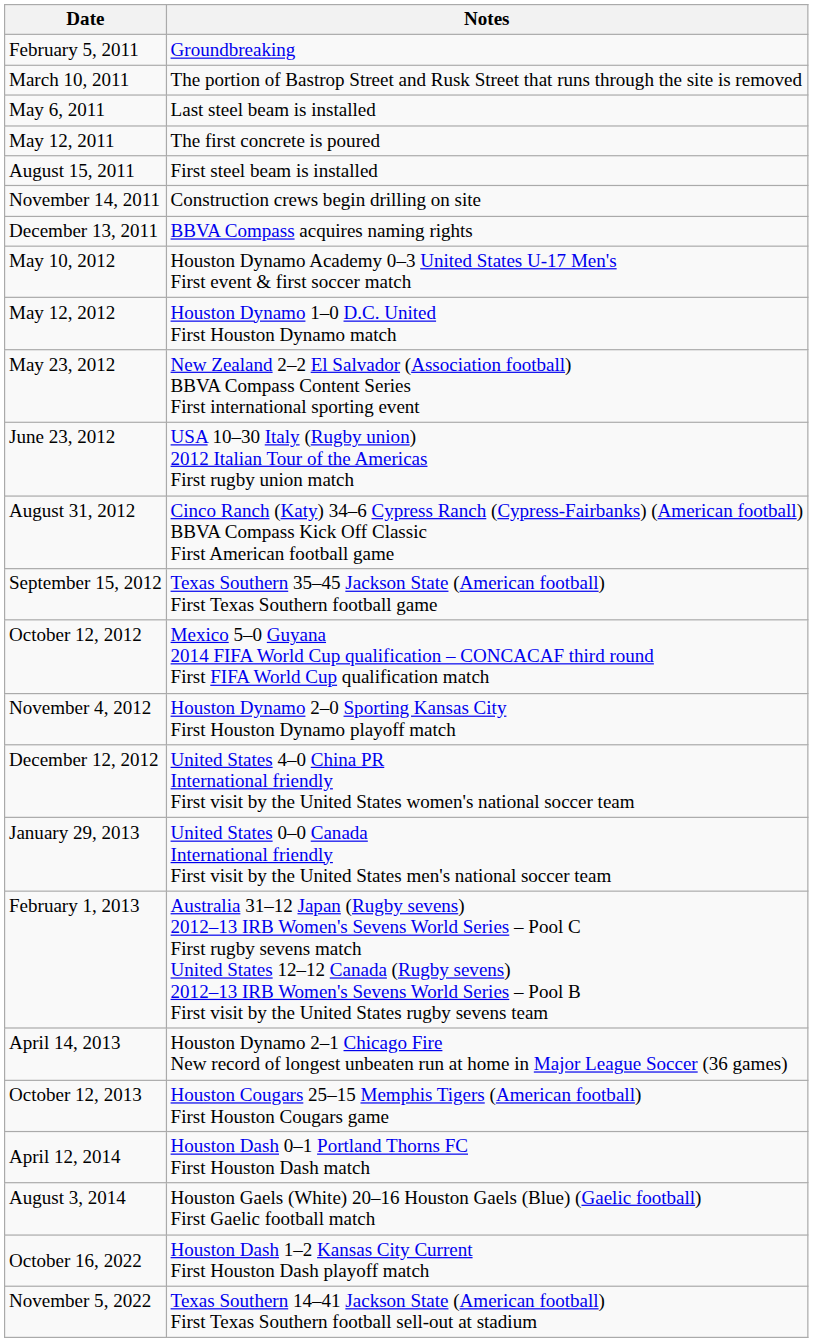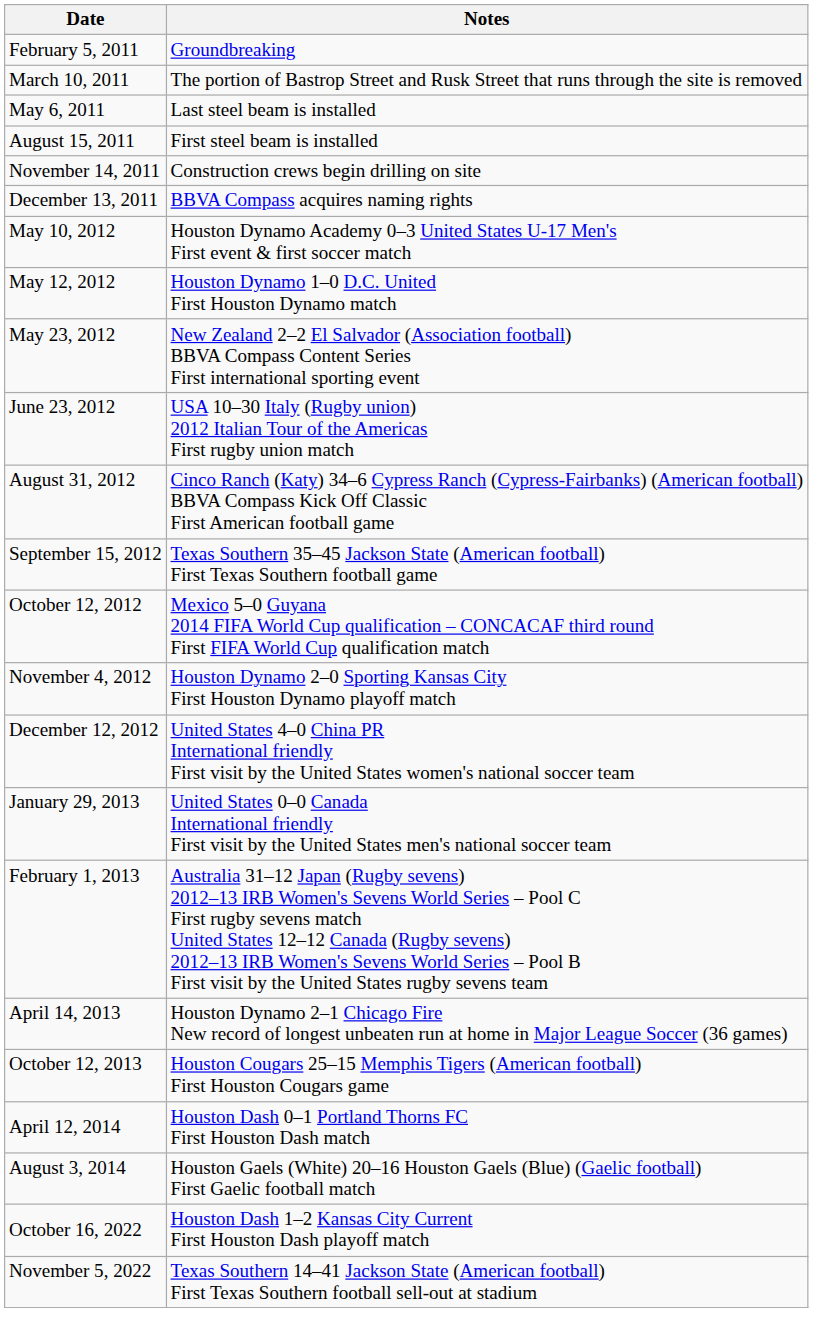 <table class="wikitable">
 <tr>
 <th align="left" valign="top">Date</th>
 <th align="left" valign="top">Notes</th>
 </tr>
 <tr>
 <td align="left" valign="top">February 5, 2011</td>
 <td align="left" valign="top"><a href='#'>Groundbreaking</a></td>
 </tr>
 <tr>
 <td align="left" valign="top">March 10, 2011</td>
 <td align="left" valign="top">The portion of Bastrop Street and Rusk Street that runs through the site is removed</td>
 </tr>
 <tr>
 <td align="left" valign="top">May 6, 2011</td>
 <td align="left" valign="top">Last steel beam is installed</td>
-</tr>
-<tr>
-<td align="left" valign="top">May 12, 2011</td>
-<td align="left" valign="top">The first concrete is poured</td>
 </tr>
 <tr>
 <td align="left" valign="top">August 15, 2011</td>
 <td align="left" valign="top">First steel beam is installed</td>
 </tr>
 <tr>
 <td align="left" valign="top">November 14, 2011</td>
 <td align="left" valign="top">Construction crews begin drilling on site</td>
 </tr>
 <tr>
 <td align="left" valign="top">December 13, 2011</td>
 <td align="left" valign="top"><a href='#'>BBVA Compass</a> acquires naming rights</td>
 </tr>
 <tr>
 <td align="left" valign="top">May 10, 2012</td>
 <td align="left" valign="top">Houston Dynamo Academy 0–3 <a href='#'>United States U-17 Men's</a><br>First event & first soccer match</td>
 </tr>
 <tr>
 <td align="left" valign="top">May 12, 2012</td>
 <td align="left" valign="top"><a href='#'>Houston Dynamo</a> 1–0 <a href='#'>D.C. United</a><br>First Houston Dynamo match</td>
 </tr>
 <tr>
 <td align="left" valign="top">May 23, 2012</td>
 <td align="left" valign="top"><a href='#'>New Zealand</a> 2–2 <a href='#'>El Salvador</a> (<a href='#'>Association football</a>)<br>BBVA Compass Content Series<br>First international sporting event</td>
 </tr>
 <tr>
 <td align="left" valign="top">June 23, 2012</td>
 <td align="left" valign="top"><a href='#'>USA</a> 10–30 <a href='#'>Italy</a> (<a href='#'>Rugby union</a>)<br><a href='#'>2012 Italian Tour of the Americas</a><br>First rugby union match</td>
 </tr>
 <tr>
 <td align="left" valign="top">August 31, 2012</td>
 <td align="left" valign="top"><a href='#'>Cinco Ranch</a> (<a href='#'>Katy</a>) 34–6 <a href='#'>Cypress Ranch</a> (<a href='#'>Cypress-Fairbanks</a>) (<a href='#'>American football</a>)<br>BBVA Compass Kick Off Classic<br>First American football game</td>
 </tr>
 <tr>
 <td align="left" valign="top">September 15, 2012</td>
 <td align="left" valign="top"><a href='#'>Texas Southern</a> 35–45 <a href='#'>Jackson State</a> (<a href='#'>American football</a>)<br>First Texas Southern football game</td>
 </tr>
 <tr>
 <td align="left" valign="top">October 12, 2012</td>
 <td align="left" valign="top"><a href='#'>Mexico</a> 5–0 <a href='#'>Guyana</a> <br><a href='#'>2014 FIFA World Cup qualification – CONCACAF third round</a><br>First <a href='#'>FIFA World Cup</a> qualification match</td>
 </tr>
 <tr>
 <td align="left" valign="top">November 4, 2012</td>
 <td align="left" valign="top"><a href='#'>Houston Dynamo</a> 2–0 <a href='#'>Sporting Kansas City</a><br>First Houston Dynamo playoff match</td>
 </tr>
 <tr>
 <td align="left" valign="top">December 12, 2012</td>
 <td align="left" valign="top"><a href='#'>United States</a> 4–0 <a href='#'>China PR</a><br><a href='#'>International friendly</a><br>First visit by the United States women's national soccer team</td>
 </tr>
 <tr>
 <td align="left" valign="top">January 29, 2013</td>
 <td align="left" valign="top"><a href='#'>United States</a> 0–0 <a href='#'>Canada</a><br><a href='#'>International friendly</a><br>First visit by the United States men's national soccer team</td>
 </tr>
 <tr>
 <td align="left" valign="top">February 1, 2013</td>
 <td align="left" valign="top"><a href='#'>Australia</a> 31–12 <a href='#'>Japan</a> (<a href='#'>Rugby sevens</a>)<br><a href='#'>2012–13 IRB Women's Sevens World Series</a> – Pool C<br>First rugby sevens match<br><a href='#'>United States</a> 12–12 <a href='#'>Canada</a> (<a href='#'>Rugby sevens</a>)<br><a href='#'>2012–13 IRB Women's Sevens World Series</a> – Pool B<br>First visit by the United States rugby sevens team</td>
 </tr>
 <tr>
 <td align="left" valign="top">April 14, 2013</td>
 <td align="left" valign="top">Houston Dynamo 2–1 <a href='#'>Chicago Fire</a> <br>New record of longest unbeaten run at home in <a href='#'>Major League Soccer</a> (36 games)</td>
 </tr>
 <tr>
 <td align="left" valign="top">October 12, 2013</td>
 <td align="left" valign="top"><a href='#'>Houston Cougars</a> 25–15 <a href='#'>Memphis Tigers</a> (<a href='#'>American football</a>)<br>First Houston Cougars game</td>
 </tr>
 <tr>
 <td>April 12, 2014</td>
 <td><a href='#'>Houston Dash</a> 0–1 <a href='#'>Portland Thorns FC</a><br>First Houston Dash match</td>
 </tr>
 <tr>
 <td align="left" valign="top">August 3, 2014</td>
 <td align="left" valign="top">Houston Gaels (White) 20–16 Houston Gaels (Blue) (<a href='#'>Gaelic football</a>)<br>First Gaelic football match </td>
 </tr>
 <tr>
 <td>October 16, 2022</td>
 <td><a href='#'>Houston Dash</a> 1–2 <a href='#'>Kansas City Current</a><br>First Houston Dash playoff match</td>
 </tr>
 <tr>
 <td align="left" valign="top">November 5, 2022</td>
 <td align="left" valign="top"><a href='#'>Texas Southern</a> 14–41 <a href='#'>Jackson State</a> (<a href='#'>American football</a>)<br>First Texas Southern football sell-out at stadium</td>
 </tr>
 </table>
